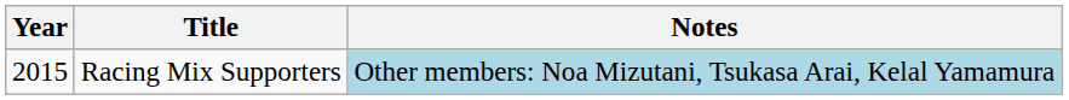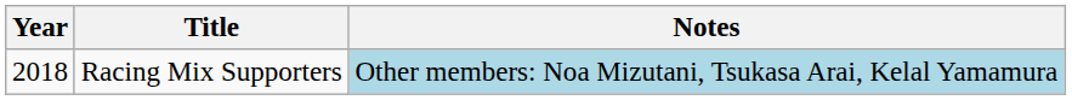 <table class="wikitable">
 <tr>
 <th>Year</th>
 <th>Title</th>
 <th>Notes</th>
 </tr>
 <tr>
-<td>2015</td>
+<td>2018</td>
 <td>Racing Mix Supporters</td>
 <td style="background: lightblue;">Other members: Noa Mizutani, Tsukasa Arai, Kelal Yamamura</td>
 </tr>
 </table>
